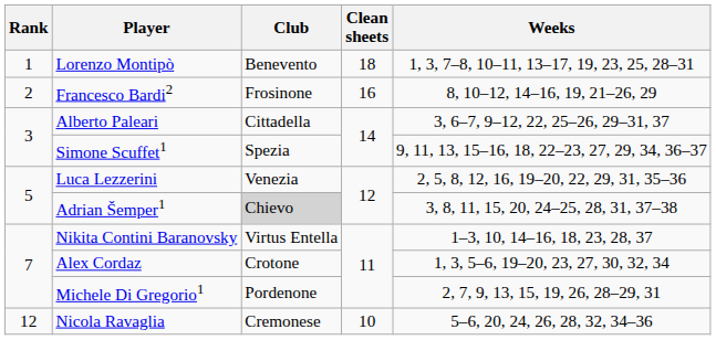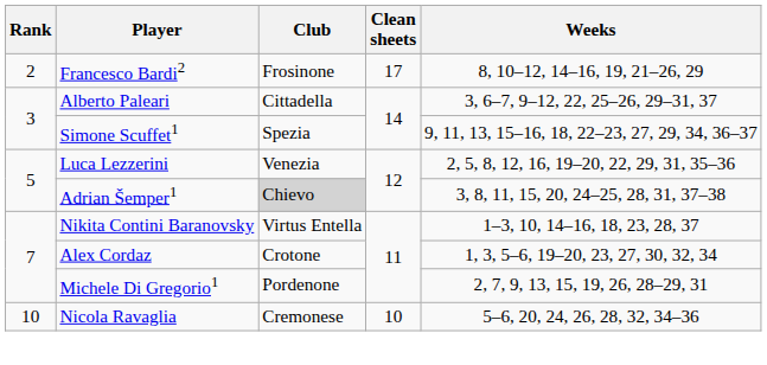 <table class="wikitable" style="text-align:center">
 <tr>
 <th>Rank</th>
 <th>Player</th>
 <th>Club</th>
 <th>Clean<br>sheets</th>
 <th>Weeks</th>
 </tr>
 <tr>
-<td>1</td>
-<td align="left"> <a href='#'>Lorenzo Montipò</a></td>
-<td align="left">Benevento</td>
-<td>18</td>
-<td>1, 3, 7–8, 10–11, 13–17, 19, 23, 25, 28–31</td>
-</tr>
-<tr>
 <td>2</td>
 <td align="left"> <a href='#'>Francesco Bardi</a><sup>2</sup></td>
 <td align="left">Frosinone</td>
-<td>16</td>
+<td>17</td>
 <td>8, 10–12, 14–16, 19, 21–26, 29</td>
 </tr>
 <tr>
 <td rowspan="2">3</td>
 <td align="left"> <a href='#'>Alberto Paleari</a></td>
 <td align="left">Cittadella</td>
 <td rowspan="2">14</td>
 <td>3, 6–7, 9–12, 22, 25–26, 29–31, 37</td>
 </tr>
 <tr>
 <td align="left"> <a href='#'>Simone Scuffet</a><sup>1</sup></td>
 <td align="left">Spezia</td>
 <td>9, 11, 13, 15–16, 18, 22–23, 27, 29, 34, 36–37</td>
 </tr>
 <tr>
 <td rowspan="2">5</td>
 <td align="left"> <a href='#'>Luca Lezzerini</a></td>
 <td align="left">Venezia</td>
 <td rowspan="2">12</td>
 <td>2, 5, 8, 12, 16, 19–20, 22, 29, 31, 35–36</td>
 </tr>
 <tr>
 <td align="left"> <a href='#'>Adrian Šemper</a><sup>1</sup></td>
 <td align="left" style="background: lightgrey;">Chievo</td>
 <td>3, 8, 11, 15, 20, 24–25, 28, 31, 37–38</td>
 </tr>
 <tr>
 <td rowspan="3">7</td>
 <td align="left"> <a href='#'>Nikita Contini Baranovsky</a></td>
 <td align="left">Virtus Entella</td>
 <td rowspan="3">11</td>
 <td>1–3, 10, 14–16, 18, 23, 28, 37</td>
 </tr>
 <tr>
 <td align="left"> <a href='#'>Alex Cordaz</a></td>
 <td align="left">Crotone</td>
 <td>1, 3, 5–6, 19–20, 23, 27, 30, 32, 34</td>
 </tr>
 <tr>
 <td align="left"> <a href='#'>Michele Di Gregorio</a><sup>1</sup></td>
 <td align="left">Pordenone</td>
 <td>2, 7, 9, 13, 15, 19, 26, 28–29, 31</td>
 </tr>
 <tr>
-<td>12</td>
+<td>10</td>
 <td align="left"> <a href='#'>Nicola Ravaglia</a></td>
 <td align="left">Cremonese</td>
 <td>10</td>
 <td>5–6, 20, 24, 26, 28, 32, 34–36</td>
 </tr>
 </table>
